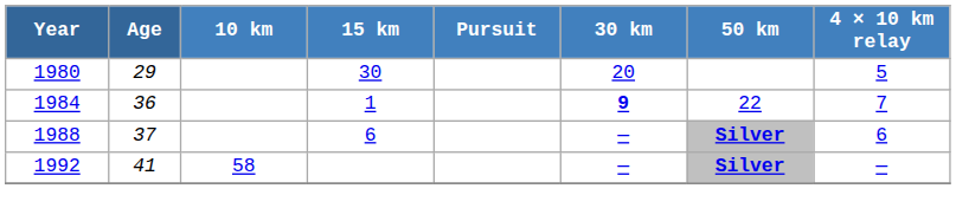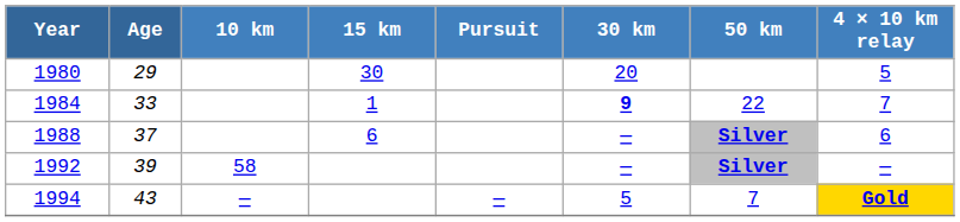 <table class="wikitable" style="font-size:95%; text-align:center; border:grey solid 1px; border-collapse:collapse; background:#ffffff;">
 <tr>
 <th style="background-color:#369; color:white; width:60px;"> Year </th>
 <th style="background-color:#369; color:white; width:40px;"> Age </th>
 <th style="background-color:#4180be; color:white; width:75px;"> 10 km </th>
 <th style="background-color:#4180be; color:white; width:75px;"> 15 km </th>
 <th style="background-color:#4180be; color:white; width:75px;"> Pursuit </th>
 <th style="background-color:#4180be; color:white; width:75px;"> 30 km </th>
 <th style="background-color:#4180be; color:white; width:75px;"> 50 km </th>
 <th style="background-color:#4180be; color:white; width:75px;"> 4 × 10 km <br> relay </th>
 </tr>
 <tr>
 <td><a href='#'>1980</a></td>
 <td><em>29</em></td>
 <td></td>
 <td><a href='#'>30</a></td>
 <td></td>
 <td><a href='#'>20</a></td>
 <td><a href='#'></a></td>
 <td><a href='#'>5</a></td>
 </tr>
 <tr>
 <td><a href='#'>1984</a></td>
-<td><em>36</em></td>
+<td><em>33</em></td>
 <td></td>
 <td><a href='#'>1</a></td>
 <td></td>
 <td><strong><a href='#'>9</a></strong></td>
 <td><a href='#'>22</a></td>
 <td><a href='#'>7</a></td>
 </tr>
 <tr>
 <td><a href='#'>1988</a></td>
 <td><em>37</em></td>
 <td></td>
 <td><a href='#'>6</a></td>
 <td></td>
 <td><a href='#'>—</a></td>
 <td style="background:silver;"><a href='#'><strong>Silver</strong></a></td>
 <td><a href='#'>6</a></td>
 </tr>
 <tr>
 <td><a href='#'>1992</a></td>
-<td><em>41</em></td>
+<td><em>39</em></td>
 <td><a href='#'>58</a></td>
 <td></td>
 <td><a href='#'></a></td>
 <td><a href='#'>—</a></td>
 <td style="background:silver;"><a href='#'><strong>Silver</strong></a></td>
 <td><a href='#'>—</a></td>
 </tr>
 <tr>
+<td><a href='#'>1994</a></td>
+<td><em>43</em></td>
+<td><a href='#'>—</a></td>
+<td></td>
+<td><a href='#'>—</a></td>
+<td><a href='#'>5</a></td>
+<td><a href='#'>7</a></td>
+<td style="background:gold;"><a href='#'><strong>Gold</strong></a></td>
+</tr>
+<tr>
 </tr>
 </table>
